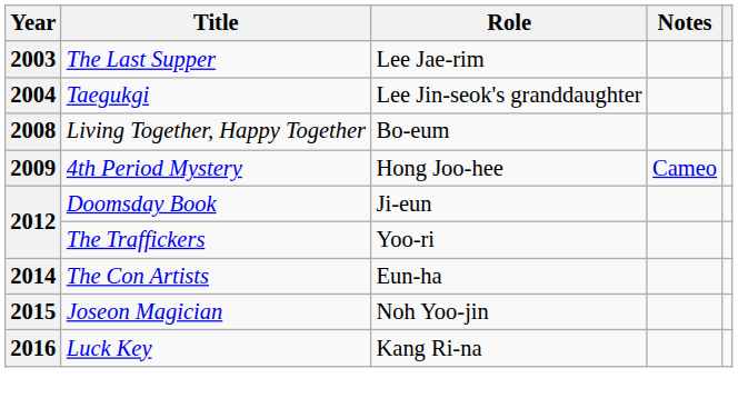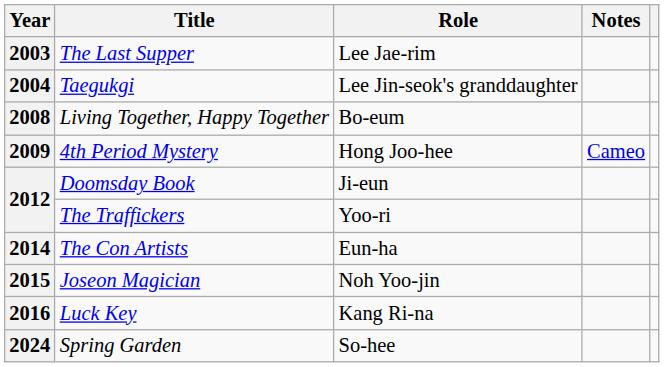 <table class="wikitable plainrowheaders sortable">
 <tr>
 <th scope="col">Year</th>
 <th scope="col">Title</th>
 <th scope="col">Role</th>
 <th scope="col" class="unsortable">Notes</th>
 <th scope="col" class="unsortable"></th>
 </tr>
 <tr>
 <th scope="row">2003</th>
 <td><em><a href='#'>The Last Supper</a></em></td>
 <td>Lee Jae-rim</td>
 <td></td>
 <td style="text-align:center"></td>
 </tr>
 <tr>
 <th scope="row">2004</th>
 <td><em><a href='#'>Taegukgi</a></em></td>
 <td>Lee Jin-seok's granddaughter</td>
 <td></td>
 <td style="text-align:center"></td>
 </tr>
 <tr>
 <th scope="row">2008</th>
 <td><em>Living Together, Happy Together</em></td>
 <td>Bo-eum</td>
 <td></td>
 <td style="text-align:center"></td>
 </tr>
 <tr>
 <th scope="row">2009</th>
 <td><em><a href='#'>4th Period Mystery</a></em></td>
 <td>Hong Joo-hee</td>
 <td><a href='#'>Cameo</a></td>
 <td style="text-align:center"></td>
 </tr>
 <tr>
 <th scope="row" rowspan="2">2012</th>
 <td><em><a href='#'>Doomsday Book</a></em></td>
 <td>Ji-eun</td>
 <td></td>
 <td style="text-align:center"></td>
 </tr>
 <tr>
 <td><em><a href='#'>The Traffickers</a></em></td>
 <td>Yoo-ri</td>
 <td></td>
 <td style="text-align:center"></td>
 </tr>
 <tr>
 <th scope="row">2014</th>
 <td><em><a href='#'>The Con Artists</a></em></td>
 <td>Eun-ha</td>
 <td></td>
 <td style="text-align:center"></td>
 </tr>
 <tr>
 <th scope="row">2015</th>
 <td><em><a href='#'>Joseon Magician</a></em></td>
 <td>Noh Yoo-jin</td>
 <td></td>
 <td style="text-align:center"></td>
 </tr>
 <tr>
 <th scope="row">2016</th>
 <td><em><a href='#'>Luck Key</a></em></td>
 <td>Kang Ri-na</td>
 <td></td>
 <td style="text-align:center"></td>
 </tr>
+<tr>
+<th scope="row">2024</th>
+<td><em>Spring Garden</em></td>
+<td>So-hee</td>
+<td></td>
+<td style="text-align:center"></td>
+</tr>
 </table>
